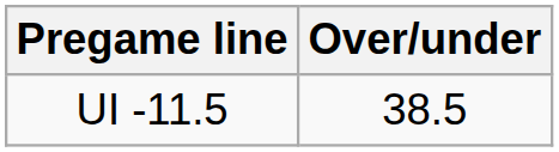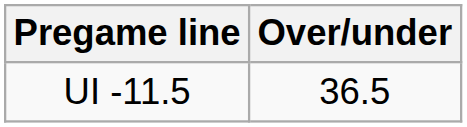 <table class="wikitable">
 <tr align="center">
 <th style=>Pregame line</th>
 <th style=>Over/under</th>
 </tr>
 <tr align="center">
 <td>UI -11.5</td>
-<td>38.5</td>
+<td>36.5</td>
 </tr>
 </table>
